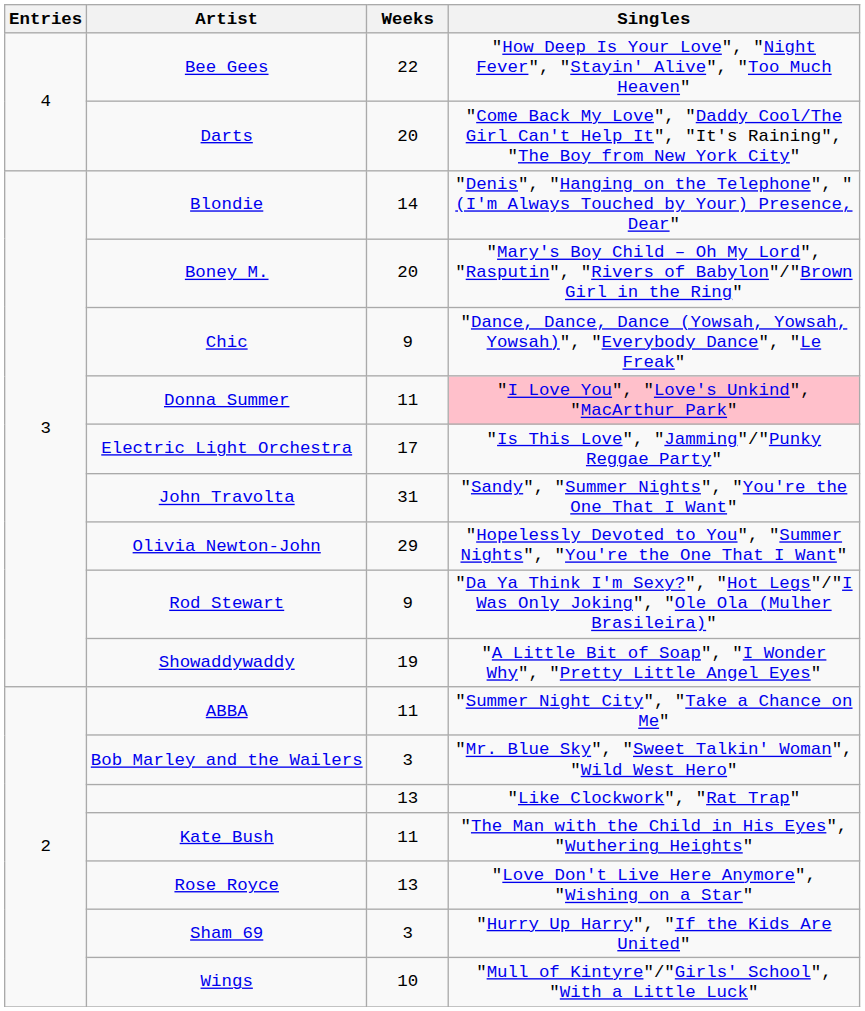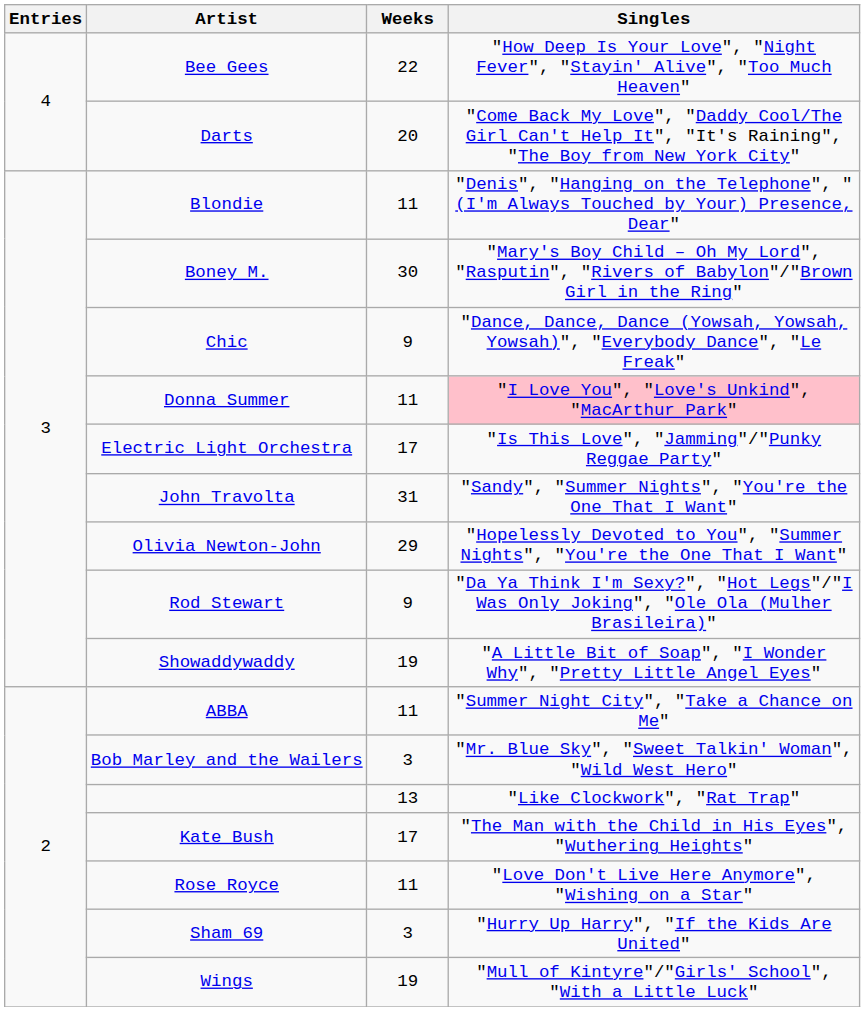 <table class="wikitable sortable" style="text-align: center;">
 <tr>
 <th scope="col" style="width:55px;" data-sort-type="number">Entries</th>
 <th scope="col" style="text-align:center;">Artist</th>
 <th scope="col" style="width:55px;" data-sort-type="number">Weeks</th>
 <th scope="col" style="width:300px;">Singles</th>
 </tr>
 <tr>
 <td rowspan="2" style="text-align:center">4</td>
 <td><a href='#'>Bee Gees</a> </td>
 <td>22</td>
 <td>"<a href='#'>How Deep Is Your Love</a>", "<a href='#'>Night Fever</a>", "<a href='#'>Stayin' Alive</a>", "<a href='#'>Too Much Heaven</a>"</td>
 </tr>
 <tr>
 <td><a href='#'>Darts</a> </td>
 <td>20</td>
 <td>"<a href='#'>Come Back My Love</a>", "<a href='#'>Daddy Cool/The Girl Can't Help It</a>", "It's Raining", "<a href='#'>The Boy from New York City</a>"</td>
 </tr>
 <tr>
 <td rowspan="9" style="text-align:center">3</td>
 <td><a href='#'>Blondie</a></td>
-<td>14</td>
+<td>11</td>
 <td>"<a href='#'>Denis</a>", "<a href='#'>Hanging on the Telephone</a>", "<a href='#'>(I'm Always Touched by Your) Presence, Dear</a>"</td>
 </tr>
 <tr>
 <td><a href='#'>Boney M.</a></td>
-<td>20</td>
+<td>30</td>
 <td>"<a href='#'>Mary's Boy Child – Oh My Lord</a>", "<a href='#'>Rasputin</a>", "<a href='#'>Rivers of Babylon</a>"/"<a href='#'>Brown Girl in the Ring</a>"</td>
 </tr>
 <tr>
 <td><a href='#'>Chic</a></td>
 <td>9</td>
 <td>"<a href='#'>Dance, Dance, Dance (Yowsah, Yowsah, Yowsah)</a>", "<a href='#'>Everybody Dance</a>", "<a href='#'>Le Freak</a>"</td>
 </tr>
 <tr>
 <td><a href='#'>Donna Summer</a> </td>
 <td>11</td>
 <td style="background: pink;">"<a href='#'>I Love You</a>", "<a href='#'>Love's Unkind</a>", "<a href='#'>MacArthur Park</a>"</td>
 </tr>
 <tr>
 <td><a href='#'>Electric Light Orchestra</a></td>
 <td>17</td>
 <td>"<a href='#'>Is This Love</a>", "<a href='#'>Jamming</a>"/"<a href='#'>Punky Reggae Party</a>"</td>
 </tr>
 <tr>
 <td><a href='#'>John Travolta</a></td>
 <td>31</td>
 <td>"<a href='#'>Sandy</a>", "<a href='#'>Summer Nights</a>", "<a href='#'>You're the One That I Want</a>"</td>
 </tr>
 <tr>
 <td><a href='#'>Olivia Newton-John</a></td>
 <td>29</td>
 <td>"<a href='#'>Hopelessly Devoted to You</a>", "<a href='#'>Summer Nights</a>", "<a href='#'>You're the One That I Want</a>"</td>
 </tr>
 <tr>
 <td><a href='#'>Rod Stewart</a></td>
 <td>9</td>
 <td>"<a href='#'>Da Ya Think I'm Sexy?</a>", "<a href='#'>Hot Legs</a>"/"<a href='#'>I Was Only Joking</a>", "<a href='#'>Ole Ola (Mulher Brasileira)</a>"</td>
 </tr>
 <tr>
 <td><a href='#'>Showaddywaddy</a></td>
 <td>19</td>
 <td>"<a href='#'>A Little Bit of Soap</a>", "<a href='#'>I Wonder Why</a>", "<a href='#'>Pretty Little Angel Eyes</a>"</td>
 </tr>
 <tr>
 <td rowspan="7" style="text-align:center">2</td>
 <td><a href='#'>ABBA</a></td>
 <td>11</td>
 <td>"<a href='#'>Summer Night City</a>", "<a href='#'>Take a Chance on Me</a>"</td>
 </tr>
 <tr>
 <td><a href='#'>Bob Marley and the Wailers</a></td>
 <td>3</td>
 <td>"<a href='#'>Mr. Blue Sky</a>", "<a href='#'>Sweet Talkin' Woman</a>", "<a href='#'>Wild West Hero</a>"</td>
 </tr>
 <tr>
 <td></td>
 <td>13</td>
 <td>"<a href='#'>Like Clockwork</a>", "<a href='#'>Rat Trap</a>"</td>
 </tr>
 <tr>
 <td><a href='#'>Kate Bush</a></td>
-<td>11</td>
+<td>17</td>
 <td>"<a href='#'>The Man with the Child in His Eyes</a>", "<a href='#'>Wuthering Heights</a>"</td>
 </tr>
 <tr>
 <td><a href='#'>Rose Royce</a></td>
-<td>13</td>
+<td>11</td>
 <td>"<a href='#'>Love Don't Live Here Anymore</a>", "<a href='#'>Wishing on a Star</a>"</td>
 </tr>
 <tr>
 <td><a href='#'>Sham 69</a></td>
 <td>3</td>
 <td>"<a href='#'>Hurry Up Harry</a>", "<a href='#'>If the Kids Are United</a>"</td>
 </tr>
 <tr>
 <td><a href='#'>Wings</a> </td>
-<td>10</td>
+<td>19</td>
 <td>"<a href='#'>Mull of Kintyre</a>"/"<a href='#'>Girls' School</a>", "<a href='#'>With a Little Luck</a>"</td>
 </tr>
 </table>
